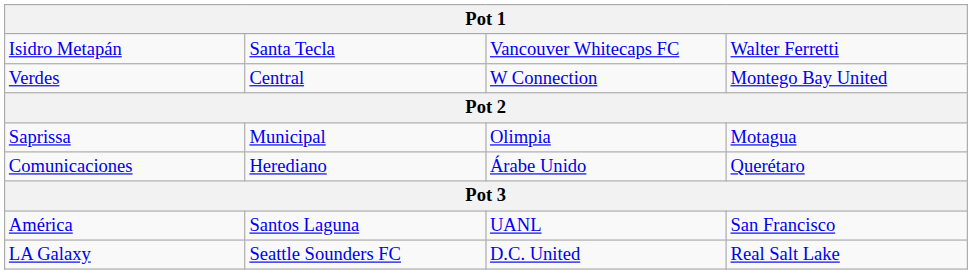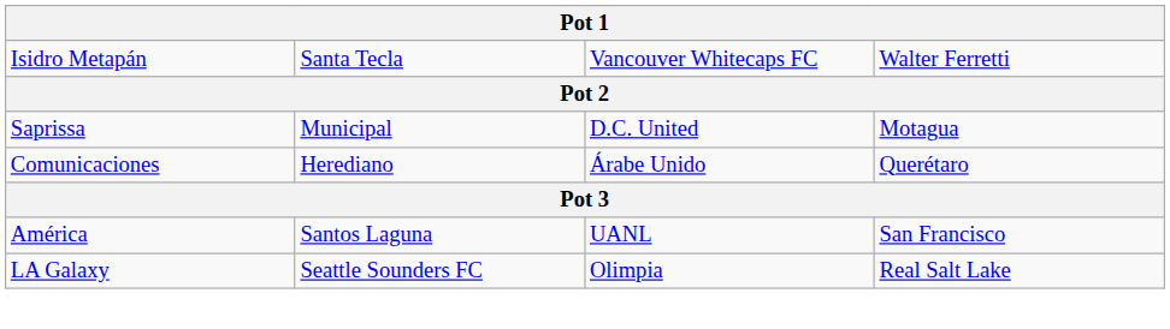 <table class="wikitable">
 <tr>
 <th colspan=4>Pot 1</th>
 </tr>
 <tr>
 <td width=200> <a href='#'>Isidro Metapán</a></td>
 <td width=200> <a href='#'>Santa Tecla</a></td>
 <td width=200> <a href='#'>Vancouver Whitecaps FC</a></td>
 <td width=200> <a href='#'>Walter Ferretti</a></td>
 </tr>
 <tr>
-<td> <a href='#'>Verdes</a></td>
-<td> <a href='#'>Central</a></td>
-<td> <a href='#'>W Connection</a></td>
-<td> <a href='#'>Montego Bay United</a></td>
-</tr>
-<tr>
 <th colspan=4>Pot 2</th>
 </tr>
 <tr>
 <td> <a href='#'>Saprissa</a></td>
 <td> <a href='#'>Municipal</a></td>
-<td> <a href='#'>Olimpia</a></td>
+<td> <a href='#'>D.C. United</a></td>
 <td> <a href='#'>Motagua</a></td>
 </tr>
 <tr>
 <td> <a href='#'>Comunicaciones</a></td>
 <td> <a href='#'>Herediano</a></td>
 <td> <a href='#'>Árabe Unido</a></td>
 <td> <a href='#'>Querétaro</a></td>
 </tr>
 <tr>
 <th colspan=4>Pot 3</th>
 </tr>
 <tr>
 <td> <a href='#'>América</a></td>
 <td> <a href='#'>Santos Laguna</a></td>
 <td> <a href='#'>UANL</a></td>
 <td> <a href='#'>San Francisco</a></td>
 </tr>
 <tr>
 <td> <a href='#'>LA Galaxy</a></td>
 <td> <a href='#'>Seattle Sounders FC</a></td>
-<td> <a href='#'>D.C. United</a></td>
+<td> <a href='#'>Olimpia</a></td>
 <td> <a href='#'>Real Salt Lake</a></td>
 </tr>
 </table>
